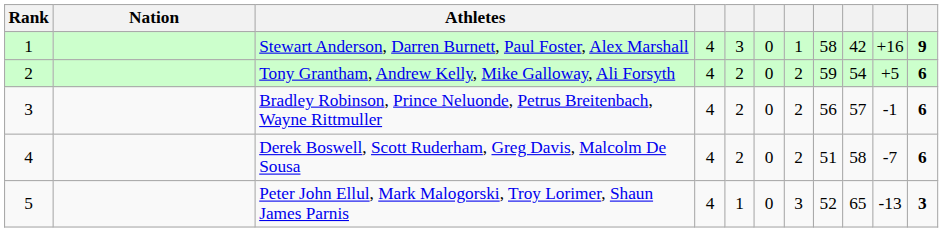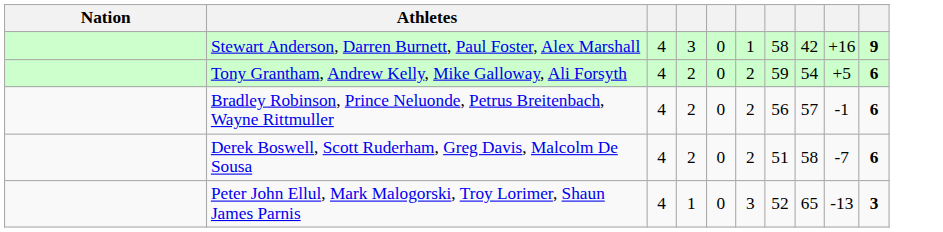 <table class=wikitable style="text-align:center">
 <tr>
-<th width=20>Rank</th>
 <th width=180>Nation</th>
 <th width=400>Athletes</th>
 <th width=20></th>
 <th width=20></th>
 <th width=20></th>
 <th width=20></th>
 <th width=20></th>
 <th width=20></th>
 <th width=20></th>
 <th width=20></th>
 </tr>
 <tr bgcolor="#ccffcc">
-<td>1</td>
 <td align=left></td>
 <td align=left><a href='#'>Stewart Anderson</a>, <a href='#'>Darren Burnett</a>, <a href='#'>Paul Foster</a>, <a href='#'>Alex Marshall</a></td>
 <td>4</td>
 <td>3</td>
 <td>0</td>
 <td>1</td>
 <td>58</td>
 <td>42</td>
 <td>+16</td>
 <td><strong>9</strong></td>
 </tr>
 <tr bgcolor="#ccffcc">
-<td>2</td>
 <td align=left></td>
 <td align=left><a href='#'>Tony Grantham</a>, <a href='#'>Andrew Kelly</a>, <a href='#'>Mike Galloway</a>, <a href='#'>Ali Forsyth</a></td>
 <td>4</td>
 <td>2</td>
 <td>0</td>
 <td>2</td>
 <td>59</td>
 <td>54</td>
 <td>+5</td>
 <td><strong>6</strong></td>
 </tr>
 <tr>
-<td>3</td>
 <td align=left></td>
 <td align=left><a href='#'>Bradley Robinson</a>, <a href='#'>Prince Neluonde</a>, <a href='#'>Petrus Breitenbach</a>, <a href='#'>Wayne Rittmuller</a></td>
 <td>4</td>
 <td>2</td>
 <td>0</td>
 <td>2</td>
 <td>56</td>
 <td>57</td>
 <td>-1</td>
 <td><strong>6</strong></td>
 </tr>
 <tr>
-<td>4</td>
 <td align=left></td>
 <td align=left><a href='#'>Derek Boswell</a>, <a href='#'>Scott Ruderham</a>, <a href='#'>Greg Davis</a>, <a href='#'>Malcolm De Sousa</a></td>
 <td>4</td>
 <td>2</td>
 <td>0</td>
 <td>2</td>
 <td>51</td>
 <td>58</td>
 <td>-7</td>
 <td><strong>6</strong></td>
 </tr>
 <tr>
-<td>5</td>
 <td align=left></td>
 <td align=left><a href='#'>Peter John Ellul</a>, <a href='#'>Mark Malogorski</a>, <a href='#'>Troy Lorimer</a>, <a href='#'>Shaun James Parnis</a></td>
 <td>4</td>
 <td>1</td>
 <td>0</td>
 <td>3</td>
 <td>52</td>
 <td>65</td>
 <td>-13</td>
 <td><strong>3</strong></td>
 </tr>
 </table>
